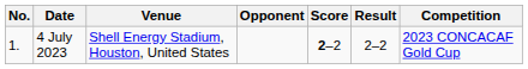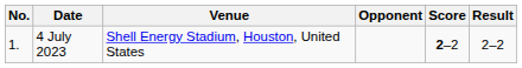 <table class="wikitable">
 <tr>
 <th>No.</th>
 <th>Date</th>
 <th>Venue</th>
 <th>Opponent</th>
 <th>Score</th>
 <th>Result</th>
-<th>Competition</th>
 </tr>
 <tr>
 <td>1.</td>
 <td>4 July 2023</td>
 <td><a href='#'>Shell Energy Stadium</a>, <a href='#'>Houston</a>, United States</td>
 <td></td>
 <td align=center><strong>2</strong>–2</td>
 <td align=center>2–2</td>
-<td><a href='#'>2023 CONCACAF Gold Cup</a></td>
 </tr>
 </table>
